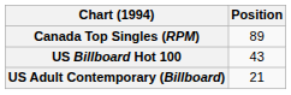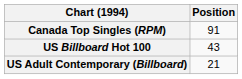 <table class="wikitable sortable plainrowheaders" style="text-align:center">
 <tr>
 <th>Chart (1994)</th>
 <th>Position</th>
 </tr>
 <tr>
 <th scope="row">Canada Top Singles (<em>RPM</em>)</th>
-<td>89</td>
+<td>91</td>
 </tr>
 <tr>
 <th scope="row">US <em>Billboard</em> Hot 100</th>
 <td>43</td>
 </tr>
 <tr>
 <th scope="row">US Adult Contemporary (<em>Billboard</em>)</th>
 <td>21</td>
 </tr>
 </table>
